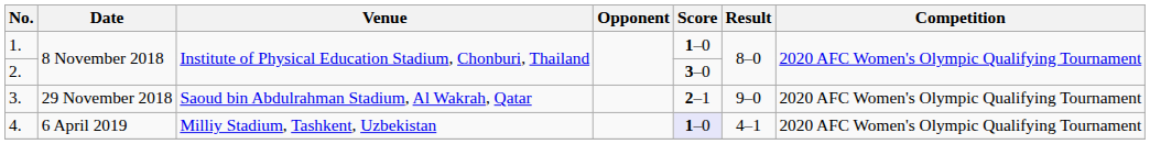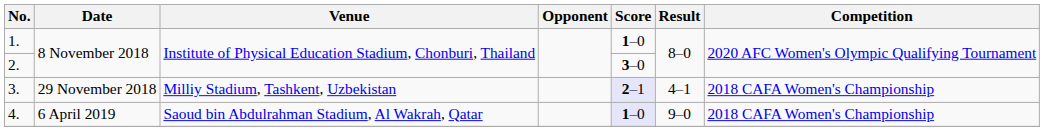 <table class="wikitable">
 <tr>
 <th>No.</th>
 <th>Date</th>
 <th>Venue</th>
 <th>Opponent</th>
 <th>Score</th>
 <th>Result</th>
 <th>Competition</th>
 </tr>
 <tr>
 <td>1.</td>
 <td rowspan=2>8 November 2018</td>
 <td rowspan=2><a href='#'>Institute of Physical Education Stadium</a>, <a href='#'>Chonburi</a>, <a href='#'>Thailand</a></td>
 <td rowspan=2></td>
 <td align=center><strong>1</strong>–0</td>
 <td rowspan=2 align=center>8–0</td>
 <td rowspan=2><a href='#'>2020 AFC Women's Olympic Qualifying Tournament</a></td>
 </tr>
 <tr>
 <td>2.</td>
 <td align=center><strong>3</strong>–0</td>
 </tr>
 <tr>
 <td>3.</td>
 <td>29 November 2018</td>
-<td><a href='#'>Saoud bin Abdulrahman Stadium</a>, <a href='#'>Al Wakrah</a>, <a href='#'>Qatar</a></td>
+<td><a href='#'>Milliy Stadium</a>, <a href='#'>Tashkent</a>, <a href='#'>Uzbekistan</a></td>
 <td></td>
-<td align=center><strong>2</strong>–1</td>
-<td align=center>9–0</td>
-<td>2020 AFC Women's Olympic Qualifying Tournament</td>
+<td align=center style="background: lavender;"><strong>2</strong>–1</td>
+<td align=center>4–1</td>
+<td><a href='#'>2018 CAFA Women's Championship</a></td>
 </tr>
 <tr>
 <td>4.</td>
 <td>6 April 2019</td>
-<td><a href='#'>Milliy Stadium</a>, <a href='#'>Tashkent</a>, <a href='#'>Uzbekistan</a></td>
+<td><a href='#'>Saoud bin Abdulrahman Stadium</a>, <a href='#'>Al Wakrah</a>, <a href='#'>Qatar</a></td>
 <td></td>
 <td align=center style="background: lavender;"><strong>1</strong>–0</td>
-<td align=center>4–1</td>
-<td>2020 AFC Women's Olympic Qualifying Tournament</td>
+<td align=center>9–0</td>
+<td><a href='#'>2018 CAFA Women's Championship</a></td>
 </tr>
 <tr>
 </tr>
 </table>
